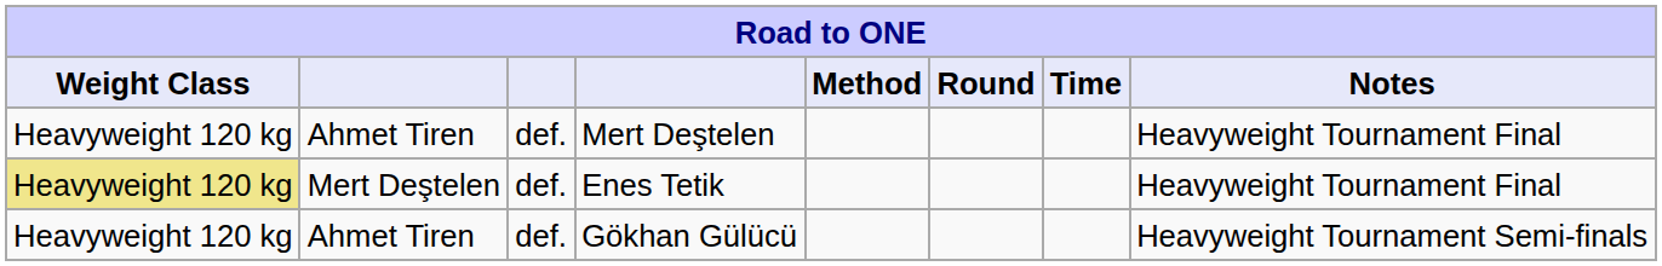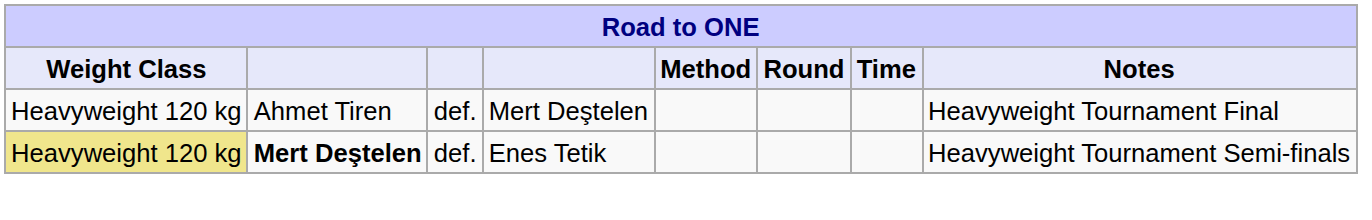 <table class="wikitable" style="font-size: 80%;">
 <tr>
 <th colspan="8" style="background-color: #ccf; color: #000080; text-align: center;"><strong>Road to ONE</strong></th>
 </tr>
 <tr>
 <th colspan="1" style="background-color: #E6E8FA; color: #000000; text-align: center;">Weight Class</th>
 <th colspan="1" style="background-color: #E6E8FA; color: #000000; text-align: center;"></th>
 <th colspan="1" style="background-color: #E6E8FA; color: #000000; text-align: center;"></th>
 <th colspan="1" style="background-color: #E6E8FA; color: #000000; text-align: center;"></th>
 <th colspan="1" style="background-color: #E6E8FA; color: #000000; text-align: center;">Method</th>
 <th colspan="1" style="background-color: #E6E8FA; color: #000000; text-align: center;">Round</th>
 <th colspan="1" style="background-color: #E6E8FA; color: #000000; text-align: center;">Time</th>
 <th colspan="1" style="background-color: #E6E8FA; color: #000000; text-align: center;">Notes</th>
 </tr>
 <tr>
 <td>Heavyweight 120 kg</td>
 <td> Ahmet Tiren</td>
 <td align=center>def.</td>
 <td> Mert Deştelen</td>
 <td></td>
 <td align=center></td>
 <td align=center></td>
 <td>Heavyweight Tournament Final</td>
 </tr>
 <tr>
 <td style="background: khaki;">Heavyweight 120 kg</td>
-<td> Mert Deştelen</td>
+<td><strong> Mert Deştelen</strong></td>
 <td align=center>def.</td>
 <td> Enes Tetik</td>
-<td></td>
-<td align=center></td>
-<td align=center></td>
-<td>Heavyweight Tournament Final</td>
-</tr>
-<tr>
-<td>Heavyweight 120 kg</td>
-<td> Ahmet Tiren</td>
-<td align=center>def.</td>
-<td> Gökhan Gülücü</td>
 <td></td>
 <td align=center></td>
 <td align=center></td>
 <td>Heavyweight Tournament Semi-finals</td>
 </tr>
 </table>
